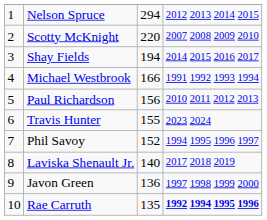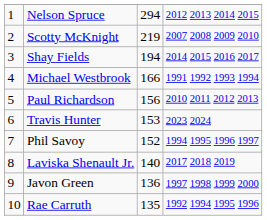 <table class="wikitable">
 <tr>
 </tr>
 <tr>
 <td>1</td>
 <td><a href='#'>Nelson Spruce</a></td>
 <td>294</td>
 <td style="font-size:80%;"><a href='#'>2012</a> <a href='#'>2013</a> <a href='#'>2014</a> <a href='#'>2015</a></td>
 </tr>
 <tr>
 <td>2</td>
 <td><a href='#'>Scotty McKnight</a></td>
-<td>220</td>
+<td>219</td>
 <td style="font-size:80%;"><a href='#'>2007</a> <a href='#'>2008</a> <a href='#'>2009</a> <a href='#'>2010</a></td>
 </tr>
 <tr>
 <td>3</td>
 <td><a href='#'>Shay Fields</a></td>
 <td>194</td>
 <td style="font-size:80%;"><a href='#'>2014</a> <a href='#'>2015</a> <a href='#'>2016</a> <a href='#'>2017</a></td>
 </tr>
 <tr>
 <td>4</td>
 <td><a href='#'>Michael Westbrook</a></td>
 <td>166</td>
 <td style="font-size:80%;"><a href='#'>1991</a> <a href='#'>1992</a> <a href='#'>1993</a> <a href='#'>1994</a></td>
 </tr>
 <tr>
 <td>5</td>
 <td><a href='#'>Paul Richardson</a></td>
 <td>156</td>
 <td style="font-size:80%;"><a href='#'>2010</a> <a href='#'>2011</a> <a href='#'>2012</a> <a href='#'>2013</a></td>
 </tr>
 <tr>
 <td>6</td>
 <td><a href='#'>Travis Hunter</a></td>
-<td>155</td>
+<td>153</td>
 <td style="font-size:80%;"><a href='#'>2023</a> <a href='#'>2024</a></td>
 </tr>
 <tr>
 <td>7</td>
 <td>Phil Savoy</td>
 <td>152</td>
 <td style="font-size:80%;"><a href='#'>1994</a> <a href='#'>1995</a> <a href='#'>1996</a> <a href='#'>1997</a></td>
 </tr>
 <tr>
 <td>8</td>
 <td><a href='#'>Laviska Shenault Jr.</a></td>
 <td>140</td>
 <td style="font-size:80%;"><a href='#'>2017</a> <a href='#'>2018</a> <a href='#'>2019</a></td>
 </tr>
 <tr>
 <td>9</td>
 <td>Javon Green</td>
 <td>136</td>
 <td style="font-size:80%;"><a href='#'>1997</a> <a href='#'>1998</a> <a href='#'>1999</a> <a href='#'>2000</a></td>
 </tr>
 <tr>
 <td>10</td>
 <td><a href='#'>Rae Carruth</a></td>
 <td>135</td>
-<td style="font-size:80%;"><strong><a href='#'>1992</a> <a href='#'>1994</a> <a href='#'>1995</a> <a href='#'>1996</a></strong></td>
+<td style="font-size:80%;"><a href='#'>1992</a> <a href='#'>1994</a> <a href='#'>1995</a> <a href='#'>1996</a></td>
 </tr>
 </table>
